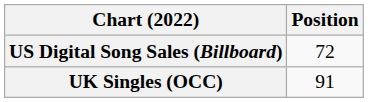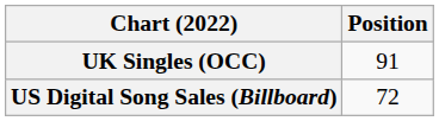 <table class="wikitable sortable plainrowheaders" style="text-align:center">
 <tr>
 <th scope="col">Chart (2022)</th>
 <th scope="col">Position</th>
 </tr>
 <tr>
+<th scope="row">UK Singles (OCC)</th>
+<td>91</td>
+</tr>
+<tr>
 <th scope="row">US Digital Song Sales (<em>Billboard</em>)</th>
 <td>72</td>
 </tr>
-<tr>
-<th scope="row">UK Singles (OCC)</th>
-<td>91</td>
-</tr>
 </table>
